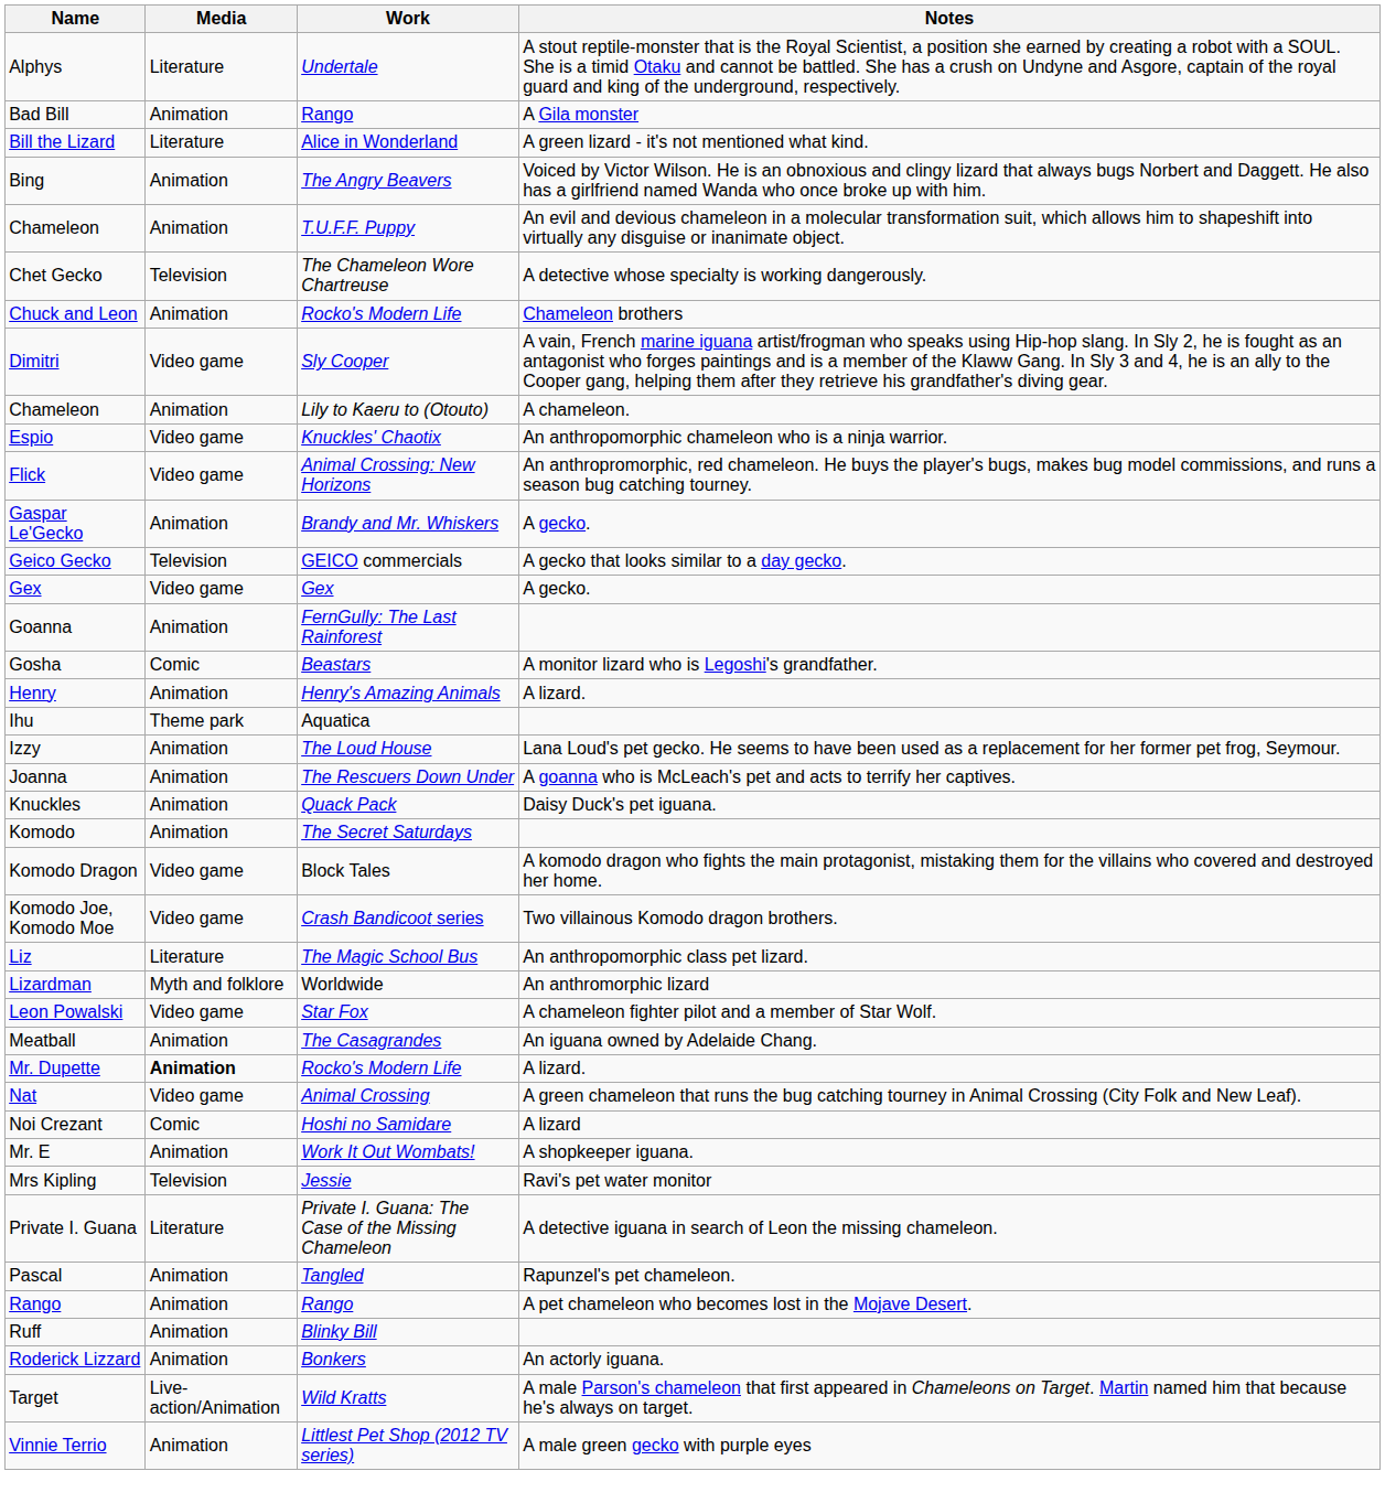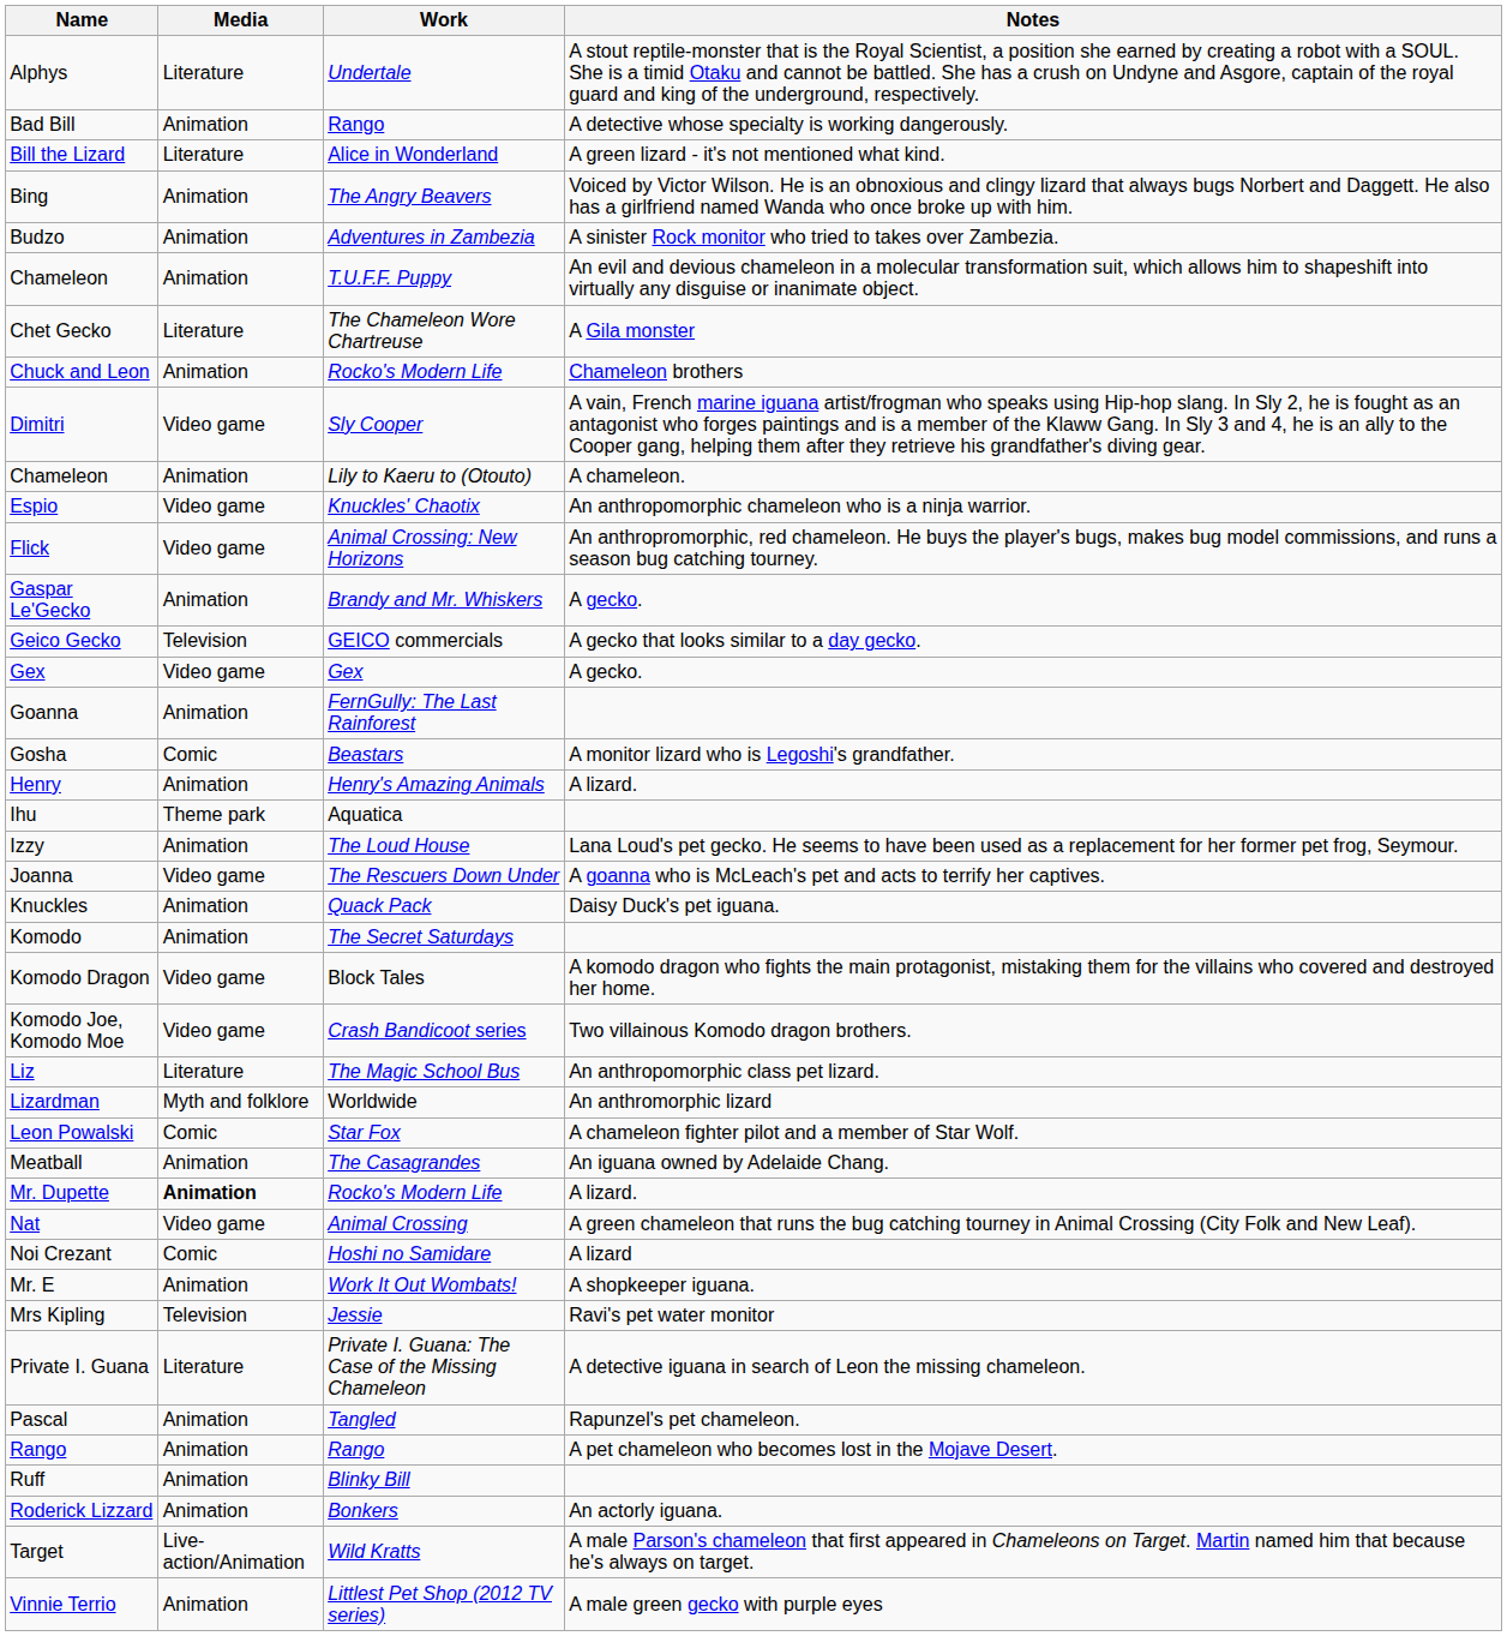 <table class="wikitable sortable">
 <tr>
 <th>Name</th>
 <th>Media</th>
 <th>Work</th>
 <th>Notes</th>
 </tr>
 <tr>
 <td>Alphys</td>
 <td>Literature</td>
 <td><em><a href='#'>Undertale</a></em></td>
 <td>A stout reptile-monster that is the Royal Scientist, a position she earned by creating a robot with a SOUL. She is a timid <a href='#'>Otaku</a> and cannot be battled. She has a crush on Undyne and Asgore, captain of the royal guard and king of the underground, respectively.</td>
 </tr>
 <tr>
 <td>Bad Bill</td>
 <td>Animation</td>
 <td><a href='#'>Rango</a></td>
-<td>A <a href='#'>Gila monster</a></td>
+<td>A detective whose specialty is working dangerously.</td>
 </tr>
 <tr>
 <td><a href='#'>Bill the Lizard</a></td>
 <td>Literature</td>
 <td><a href='#'>Alice in Wonderland</a></td>
 <td>A green lizard - it's not mentioned what kind.</td>
 </tr>
 <tr>
 <td>Bing</td>
 <td>Animation</td>
 <td><em><a href='#'>The Angry Beavers</a></em></td>
 <td>Voiced by Victor Wilson. He is an obnoxious and clingy lizard that always bugs Norbert and Daggett. He also has a girlfriend named Wanda who once broke up with him.</td>
 </tr>
 <tr>
+<td>Budzo</td>
+<td>Animation</td>
+<td><em><a href='#'>Adventures in Zambezia</a></em></td>
+<td>A sinister <a href='#'>Rock monitor</a> who tried to takes over Zambezia.</td>
+</tr>
+<tr>
 <td>Chameleon</td>
 <td>Animation</td>
 <td><em><a href='#'>T.U.F.F. Puppy</a></em></td>
 <td>An evil and devious chameleon in a molecular transformation suit, which allows him to shapeshift into virtually any disguise or inanimate object.</td>
 </tr>
 <tr>
 <td>Chet Gecko</td>
-<td>Television</td>
+<td>Literature</td>
 <td><em>The Chameleon Wore Chartreuse</em></td>
-<td>A detective whose specialty is working dangerously.</td>
+<td>A <a href='#'>Gila monster</a></td>
 </tr>
 <tr>
 <td><a href='#'>Chuck and Leon</a></td>
 <td>Animation</td>
 <td><em><a href='#'>Rocko's Modern Life</a></em></td>
 <td><a href='#'>Chameleon</a> brothers</td>
 </tr>
 <tr>
 <td><a href='#'>Dimitri</a></td>
 <td>Video game</td>
 <td><em><a href='#'>Sly Cooper</a></em></td>
 <td>A vain, French <a href='#'>marine iguana</a> artist/frogman who speaks using Hip-hop slang. In Sly 2, he is fought as an antagonist who forges paintings and is a member of the Klaww Gang. In Sly 3 and 4, he is an ally to the Cooper gang, helping them after they retrieve his grandfather's diving gear.</td>
 </tr>
 <tr>
 <td>Chameleon</td>
 <td>Animation</td>
 <td><em>Lily to Kaeru to (Otouto)</em></td>
 <td>A chameleon.</td>
 </tr>
 <tr>
 <td><a href='#'>Espio</a></td>
 <td>Video game</td>
 <td><em><a href='#'>Knuckles' Chaotix</a></em></td>
 <td>An anthropomorphic chameleon who is a ninja warrior.</td>
 </tr>
 <tr>
 <td><a href='#'>Flick</a></td>
 <td>Video game</td>
 <td><em><a href='#'>Animal Crossing: New Horizons</a></em></td>
 <td>An anthropromorphic, red chameleon. He buys the player's bugs, makes bug model commissions, and runs a season bug catching tourney.</td>
 </tr>
 <tr>
 <td><a href='#'>Gaspar Le'Gecko</a></td>
 <td>Animation</td>
 <td><em><a href='#'>Brandy and Mr. Whiskers</a></em></td>
 <td>A <a href='#'>gecko</a>.</td>
 </tr>
 <tr>
 <td><a href='#'>Geico Gecko</a></td>
 <td>Television</td>
 <td><a href='#'>GEICO</a> commercials</td>
 <td>A gecko that looks similar to a <a href='#'>day gecko</a>.</td>
 </tr>
 <tr>
 <td><a href='#'>Gex</a></td>
 <td>Video game</td>
 <td><em><a href='#'>Gex</a></em></td>
 <td>A gecko.</td>
 </tr>
 <tr>
 <td>Goanna</td>
 <td>Animation</td>
 <td><em><a href='#'>FernGully: The Last Rainforest</a></em></td>
 <td></td>
 </tr>
 <tr>
 <td>Gosha</td>
 <td>Comic</td>
 <td><em><a href='#'>Beastars</a></em></td>
 <td>A monitor lizard who is <a href='#'>Legoshi</a>'s grandfather.</td>
 </tr>
 <tr>
 <td><a href='#'>Henry</a></td>
 <td>Animation</td>
 <td><em><a href='#'>Henry's Amazing Animals</a></em></td>
 <td>A lizard.</td>
 </tr>
 <tr>
 <td>Ihu</td>
 <td>Theme park</td>
 <td>Aquatica</td>
 <td></td>
 </tr>
 <tr>
 <td>Izzy</td>
 <td>Animation</td>
 <td><em><a href='#'>The Loud House</a></em></td>
 <td>Lana Loud's pet gecko. He seems to have been used as a replacement for her former pet frog, Seymour.</td>
 </tr>
 <tr>
 <td>Joanna</td>
-<td>Animation</td>
+<td>Video game</td>
 <td><em><a href='#'>The Rescuers Down Under</a></em></td>
 <td>A <a href='#'>goanna</a> who is McLeach's pet and acts to terrify her captives.</td>
 </tr>
 <tr>
 <td>Knuckles</td>
 <td>Animation</td>
 <td><em><a href='#'>Quack Pack</a></em></td>
 <td>Daisy Duck's pet iguana.</td>
 </tr>
 <tr>
 <td>Komodo</td>
 <td>Animation</td>
 <td><em><a href='#'>The Secret Saturdays</a></em></td>
 <td></td>
 </tr>
 <tr>
 <td>Komodo Dragon</td>
 <td>Video game</td>
 <td>Block Tales</td>
 <td>A komodo dragon who fights the main protagonist, mistaking them for the villains who covered and destroyed her home.</td>
 </tr>
 <tr>
 <td>Komodo Joe, Komodo Moe</td>
 <td>Video game</td>
 <td><a href='#'><em>Crash Bandicoot</em> series</a></td>
 <td>Two villainous Komodo dragon brothers.</td>
 </tr>
 <tr>
 <td><a href='#'>Liz</a></td>
 <td>Literature</td>
 <td><em><a href='#'>The Magic School Bus</a></em></td>
 <td>An anthropomorphic class pet lizard.</td>
 </tr>
 <tr>
 <td><a href='#'>Lizardman</a></td>
 <td>Myth and folklore</td>
 <td>Worldwide</td>
 <td>An anthromorphic lizard</td>
 </tr>
 <tr>
 <td><a href='#'>Leon Powalski</a></td>
-<td>Video game</td>
+<td>Comic</td>
 <td><em><a href='#'>Star Fox</a></em></td>
 <td>A chameleon fighter pilot and a member of Star Wolf.</td>
 </tr>
 <tr>
 <td>Meatball</td>
 <td>Animation</td>
 <td><em><a href='#'>The Casagrandes</a></em></td>
 <td>An iguana owned by Adelaide Chang.</td>
 </tr>
 <tr>
 <td><a href='#'>Mr. Dupette</a></td>
 <td><strong>Animation</strong></td>
 <td><em><a href='#'>Rocko's Modern Life</a></em></td>
 <td>A lizard.</td>
 </tr>
 <tr>
 <td><a href='#'>Nat</a></td>
 <td>Video game</td>
 <td><em><a href='#'>Animal Crossing</a></em></td>
 <td>A green chameleon that runs the bug catching tourney in Animal Crossing (City Folk and New Leaf).</td>
 </tr>
 <tr>
 <td>Noi Crezant</td>
 <td>Comic</td>
 <td><em><a href='#'>Hoshi no Samidare</a></em></td>
 <td>A lizard</td>
 </tr>
 <tr>
 <td>Mr. E</td>
 <td>Animation</td>
 <td><em><a href='#'>Work It Out Wombats!</a></em></td>
 <td>A shopkeeper iguana.</td>
 </tr>
 <tr>
 <td>Mrs Kipling</td>
 <td>Television</td>
 <td><em><a href='#'>Jessie</a></em></td>
 <td>Ravi's pet water monitor</td>
 </tr>
 <tr>
 <td>Private I. Guana</td>
 <td>Literature</td>
 <td><em>Private I. Guana: The Case of the Missing Chameleon</em></td>
 <td>A detective iguana in search of Leon the missing chameleon.</td>
 </tr>
 <tr>
 <td>Pascal</td>
 <td>Animation</td>
 <td><em><a href='#'>Tangled</a></em></td>
 <td>Rapunzel's pet chameleon.</td>
 </tr>
 <tr>
 <td><a href='#'>Rango</a></td>
 <td>Animation</td>
 <td><em><a href='#'>Rango</a></em></td>
 <td>A pet chameleon who becomes lost in the <a href='#'>Mojave Desert</a>.</td>
 </tr>
 <tr>
 <td>Ruff</td>
 <td>Animation</td>
 <td><em><a href='#'>Blinky Bill</a></em></td>
 <td></td>
 </tr>
 <tr>
 <td><a href='#'>Roderick Lizzard</a></td>
 <td>Animation</td>
 <td><em><a href='#'>Bonkers</a></em></td>
 <td>An actorly iguana.</td>
 </tr>
 <tr>
 <td>Target</td>
 <td>Live-action/Animation</td>
 <td><em><a href='#'>Wild Kratts</a></em></td>
 <td>A male <a href='#'>Parson's chameleon</a> that first appeared in <em>Chameleons on Target</em>. <a href='#'>Martin</a> named him that because he's always on target.</td>
 </tr>
 <tr>
 <td><a href='#'>Vinnie Terrio</a></td>
 <td>Animation</td>
 <td><em><a href='#'>Littlest Pet Shop (2012 TV series)</a></em></td>
 <td>A male green <a href='#'>gecko</a> with purple eyes</td>
 </tr>
 </table>
